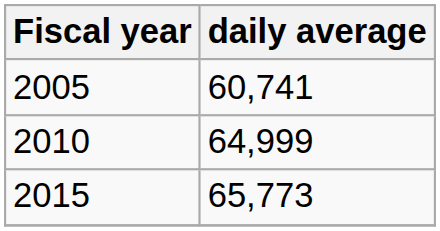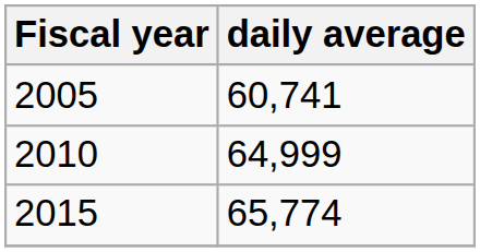 <table class="wikitable">
 <tr>
 <th>Fiscal year</th>
 <th>daily average</th>
 </tr>
 <tr>
 <td>2005</td>
 <td>60,741</td>
 </tr>
 <tr>
 <td>2010</td>
 <td>64,999</td>
 </tr>
 <tr>
 <td>2015</td>
-<td>65,773</td>
+<td>65,774</td>
 </tr>
 <tr>
 </tr>
 </table>
